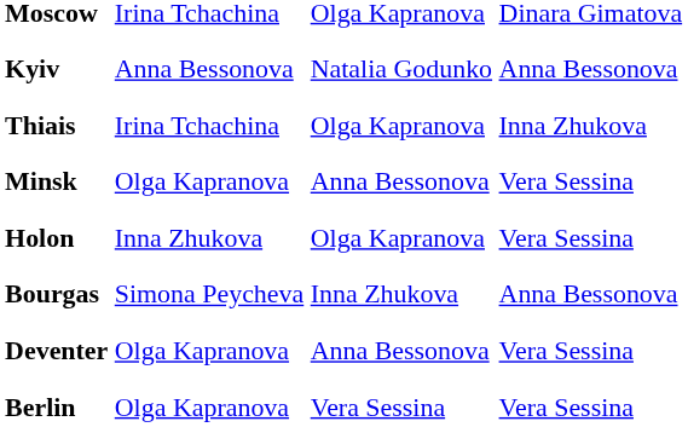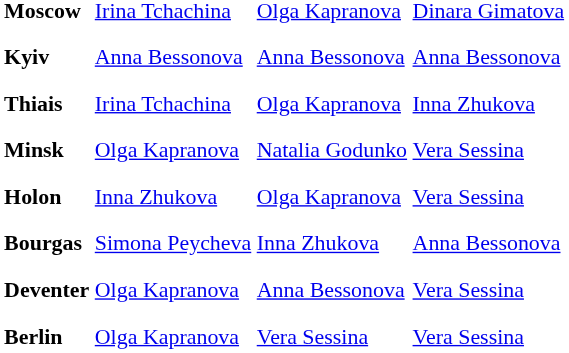 <table>
 <tr>
 <th scope=row style="text-align:left">Moscow</th>
 <td style="height:30px;"> <a href='#'>Irina Tchachina</a></td>
 <td style="height:30px;"> <a href='#'>Olga Kapranova</a></td>
 <td style="height:30px;"> <a href='#'>Dinara Gimatova</a></td>
 </tr>
 <tr>
 <th scope=row style="text-align:left">Kyiv</th>
 <td style="height:30px;"> <a href='#'>Anna Bessonova</a></td>
-<td style="height:30px;"> <a href='#'>Natalia Godunko</a></td>
+<td style="height:30px;"> <a href='#'>Anna Bessonova</a></td>
 <td style="height:30px;"> <a href='#'>Anna Bessonova</a></td>
 </tr>
 <tr>
 <th scope=row style="text-align:left">Thiais</th>
 <td style="height:30px;"> <a href='#'>Irina Tchachina</a></td>
 <td style="height:30px;"> <a href='#'>Olga Kapranova</a></td>
 <td style="height:30px;"> <a href='#'>Inna Zhukova</a></td>
 </tr>
 <tr>
 <th scope=row style="text-align:left">Minsk</th>
 <td style="height:30px;"> <a href='#'>Olga Kapranova</a></td>
-<td style="height:30px;"> <a href='#'>Anna Bessonova</a></td>
+<td style="height:30px;"> <a href='#'>Natalia Godunko</a></td>
 <td style="height:30px;"> <a href='#'>Vera Sessina</a></td>
 </tr>
 <tr>
 <th scope=row style="text-align:left">Holon</th>
 <td style="height:30px;"> <a href='#'>Inna Zhukova</a></td>
 <td style="height:30px;"> <a href='#'>Olga Kapranova</a></td>
 <td style="height:30px;"> <a href='#'>Vera Sessina</a></td>
 </tr>
 <tr>
 <th scope=row style="text-align:left">Bourgas</th>
 <td style="height:30px;"> <a href='#'>Simona Peycheva</a></td>
 <td style="height:30px;"> <a href='#'>Inna Zhukova</a></td>
 <td style="height:30px;"> <a href='#'>Anna Bessonova</a></td>
 </tr>
 <tr>
 <th scope=row style="text-align:left">Deventer</th>
 <td style="height:30px;"> <a href='#'>Olga Kapranova</a></td>
 <td style="height:30px;"> <a href='#'>Anna Bessonova</a></td>
 <td style="height:30px;"> <a href='#'>Vera Sessina</a></td>
 </tr>
 <tr>
 <th scope=row style="text-align:left">Berlin</th>
 <td style="height:30px;"> <a href='#'>Olga Kapranova</a></td>
 <td style="height:30px;"> <a href='#'>Vera Sessina</a></td>
 <td style="height:30px;"> <a href='#'>Vera Sessina</a></td>
 </tr>
 <tr>
 </tr>
 </table>
